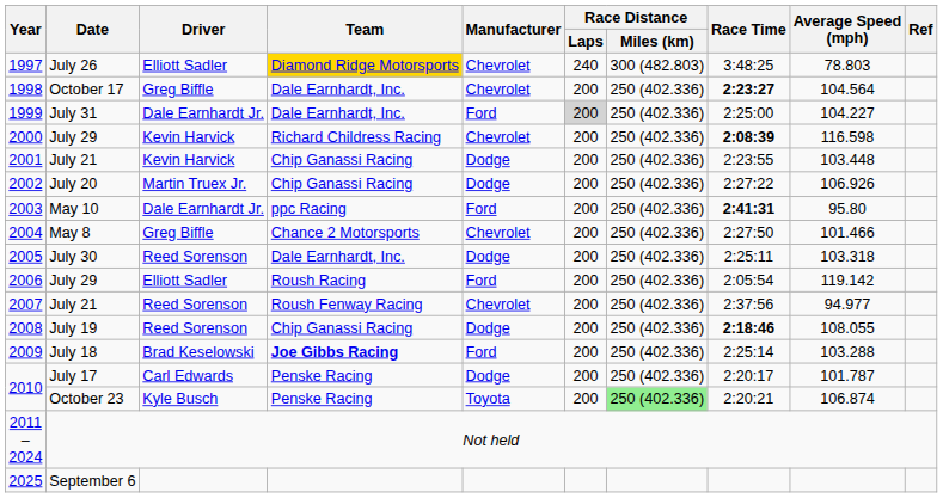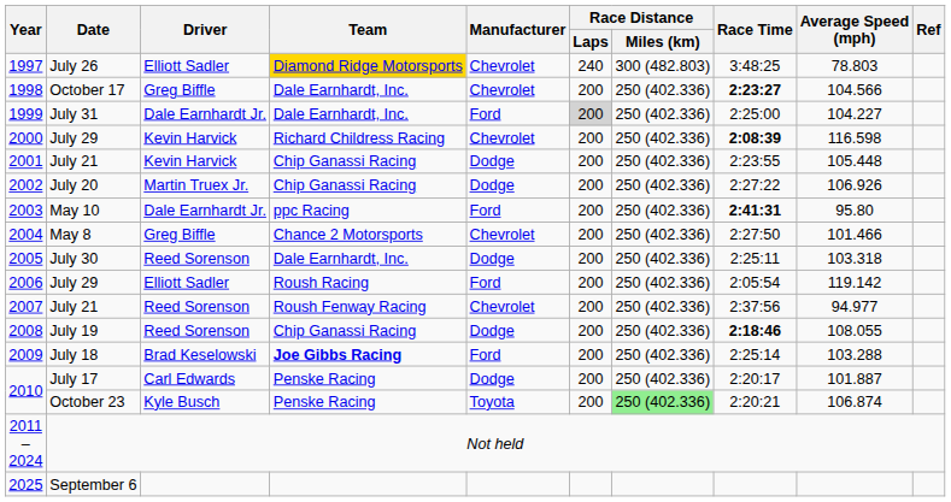 <table class="wikitable" style="font-size: 95%;">
 <tr>
 <th rowspan="2">Year</th>
 <th rowspan="2">Date</th>
 <th rowspan="2">Driver</th>
 <th rowspan="2">Team</th>
 <th rowspan="2">Manufacturer</th>
 <th colspan="2">Race Distance</th>
 <th rowspan="2">Race Time</th>
 <th rowspan="2">Average Speed<br>(mph)</th>
 <th rowspan="2">Ref</th>
 </tr>
 <tr>
 <th>Laps</th>
 <th>Miles (km)</th>
 </tr>
 <tr>
 <td><a href='#'>1997</a></td>
 <td>July 26</td>
 <td><a href='#'>Elliott Sadler</a></td>
 <td style="background: gold;"><a href='#'>Diamond Ridge Motorsports</a></td>
 <td><a href='#'>Chevrolet</a></td>
 <td align="center">240</td>
 <td align="center">300 (482.803)</td>
 <td align="center">3:48:25</td>
 <td align="center">78.803</td>
 <td align="center"></td>
 </tr>
 <tr>
 <td><a href='#'>1998</a></td>
 <td>October 17</td>
 <td><a href='#'>Greg Biffle</a></td>
 <td><a href='#'>Dale Earnhardt, Inc.</a></td>
 <td><a href='#'>Chevrolet</a></td>
 <td align="center">200</td>
 <td align="center">250 (402.336)</td>
 <td align="center"><strong>2:23:27</strong></td>
-<td align="center">104.564</td>
+<td align="center">104.566</td>
 <td align="center"></td>
 </tr>
 <tr>
 <td><a href='#'>1999</a></td>
 <td>July 31</td>
 <td><a href='#'>Dale Earnhardt Jr.</a></td>
 <td><a href='#'>Dale Earnhardt, Inc.</a></td>
 <td><a href='#'>Ford</a></td>
 <td align="center" style="background: lightgrey;">200</td>
 <td align="center">250 (402.336)</td>
 <td align="center">2:25:00</td>
 <td align="center">104.227</td>
 <td align="center"></td>
 </tr>
 <tr>
 <td><a href='#'>2000</a></td>
 <td>July 29</td>
 <td><a href='#'>Kevin Harvick</a></td>
 <td><a href='#'>Richard Childress Racing</a></td>
 <td><a href='#'>Chevrolet</a></td>
 <td align="center">200</td>
 <td align="center">250 (402.336)</td>
 <td align="center"><strong>2:08:39</strong></td>
 <td align="center">116.598</td>
 <td align="center"></td>
 </tr>
 <tr>
 <td><a href='#'>2001</a></td>
 <td>July 21</td>
 <td><a href='#'>Kevin Harvick</a></td>
 <td><a href='#'>Chip Ganassi Racing</a></td>
 <td><a href='#'>Dodge</a></td>
 <td align="center">200</td>
 <td align="center">250 (402.336)</td>
 <td align="center">2:23:55</td>
-<td align="center">103.448</td>
+<td align="center">105.448</td>
 <td align="center"></td>
 </tr>
 <tr>
 <td><a href='#'>2002</a></td>
 <td>July 20</td>
 <td><a href='#'>Martin Truex Jr.</a></td>
 <td><a href='#'>Chip Ganassi Racing</a></td>
 <td><a href='#'>Dodge</a></td>
 <td align="center">200</td>
 <td align="center">250 (402.336)</td>
 <td align="center">2:27:22</td>
 <td align="center">106.926</td>
 <td align="center"></td>
 </tr>
 <tr>
 <td><a href='#'>2003</a></td>
 <td>May 10</td>
 <td><a href='#'>Dale Earnhardt Jr.</a></td>
 <td><a href='#'>ppc Racing</a></td>
 <td><a href='#'>Ford</a></td>
 <td align="center">200</td>
 <td align="center">250 (402.336)</td>
 <td align="center"><strong>2:41:31</strong></td>
 <td align="center">95.80</td>
 <td align="center"></td>
 </tr>
 <tr>
 <td><a href='#'>2004</a></td>
 <td>May 8</td>
 <td><a href='#'>Greg Biffle</a></td>
 <td><a href='#'>Chance 2 Motorsports</a></td>
 <td><a href='#'>Chevrolet</a></td>
 <td align="center">200</td>
 <td align="center">250 (402.336)</td>
 <td align="center">2:27:50</td>
 <td align="center">101.466</td>
 <td align="center"></td>
 </tr>
 <tr>
 <td><a href='#'>2005</a></td>
 <td>July 30</td>
 <td><a href='#'>Reed Sorenson</a></td>
 <td><a href='#'>Dale Earnhardt, Inc.</a></td>
 <td><a href='#'>Dodge</a></td>
 <td align="center">200</td>
 <td align="center">250 (402.336)</td>
 <td align="center">2:25:11</td>
 <td align="center">103.318</td>
 <td align="center"></td>
 </tr>
 <tr>
 <td><a href='#'>2006</a></td>
 <td>July 29</td>
 <td><a href='#'>Elliott Sadler</a></td>
 <td><a href='#'>Roush Racing</a></td>
 <td><a href='#'>Ford</a></td>
 <td align="center">200</td>
 <td align="center">250 (402.336)</td>
 <td align="center">2:05:54</td>
 <td align="center">119.142</td>
 <td align="center"></td>
 </tr>
 <tr>
 <td><a href='#'>2007</a></td>
 <td>July 21</td>
 <td><a href='#'>Reed Sorenson</a></td>
 <td><a href='#'>Roush Fenway Racing</a></td>
 <td><a href='#'>Chevrolet</a></td>
 <td align="center">200</td>
 <td align="center">250 (402.336)</td>
 <td align="center">2:37:56</td>
 <td align="center">94.977</td>
 <td align="center"></td>
 </tr>
 <tr>
 <td><a href='#'>2008</a></td>
 <td>July 19</td>
 <td><a href='#'>Reed Sorenson</a></td>
 <td><a href='#'>Chip Ganassi Racing</a></td>
 <td><a href='#'>Dodge</a></td>
 <td align="center">200</td>
 <td align="center">250 (402.336)</td>
 <td align="center"><strong>2:18:46</strong></td>
 <td align="center">108.055</td>
 <td align="center"></td>
 </tr>
 <tr>
 <td><a href='#'>2009</a></td>
 <td>July 18</td>
 <td><a href='#'>Brad Keselowski</a></td>
 <td><strong><a href='#'>Joe Gibbs Racing</a></strong></td>
 <td><a href='#'>Ford</a></td>
 <td align="center">200</td>
 <td align="center">250 (402.336)</td>
 <td align="center">2:25:14</td>
 <td align="center">103.288</td>
 <td align="center"></td>
 </tr>
 <tr>
 <td rowspan="2"><a href='#'>2010</a></td>
 <td>July 17</td>
 <td><a href='#'>Carl Edwards</a></td>
 <td><a href='#'>Penske Racing</a></td>
 <td><a href='#'>Dodge</a></td>
 <td align="center">200</td>
 <td align="center">250 (402.336)</td>
 <td align="center">2:20:17</td>
-<td align="center">101.787</td>
+<td align="center">101.887</td>
 <td align="center"></td>
 </tr>
 <tr>
 <td>October 23</td>
 <td><a href='#'>Kyle Busch</a></td>
 <td><a href='#'>Penske Racing</a></td>
 <td><a href='#'>Toyota</a></td>
 <td align="center">200</td>
 <td align="center" style="background: lightgreen;">250 (402.336)</td>
 <td align="center">2:20:21</td>
 <td align="center">106.874</td>
 <td align="center"></td>
 </tr>
 <tr>
 <td align=center><a href='#'>2011</a><br>–<br><a href='#'>2024</a></td>
 <td colspan=10 align=center><em>Not held</em></td>
 </tr>
 <tr>
 <td><a href='#'>2025</a></td>
 <td>September 6</td>
 <td></td>
 <td></td>
 <td></td>
 <td align="center"></td>
 <td align="center"></td>
 <td align="center"></td>
 <td align="center"></td>
 <td align="center"></td>
 </tr>
 </table>
